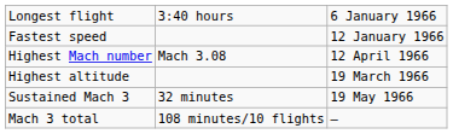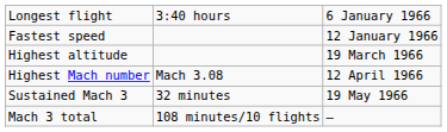 <table class="wikitable floatright">
 <tr>
 <td>Longest flight</td>
 <td>3:40 hours</td>
 <td>6 January 1966</td>
 </tr>
 <tr>
 <td>Fastest speed</td>
 <td></td>
 <td>12 January 1966</td>
 </tr>
 <tr>
+<td>Highest altitude</td>
+<td></td>
+<td>19 March 1966</td>
+</tr>
+<tr>
 <td>Highest <a href='#'>Mach number</a></td>
 <td>Mach 3.08</td>
 <td>12 April 1966</td>
-</tr>
-<tr>
-<td>Highest altitude</td>
-<td></td>
-<td>19 March 1966</td>
 </tr>
 <tr>
 <td>Sustained Mach 3</td>
 <td>32 minutes</td>
 <td>19 May 1966</td>
 </tr>
 <tr>
 <td>Mach 3 total</td>
 <td>108 minutes/10 flights</td>
 <td>– </td>
 </tr>
 </table>
